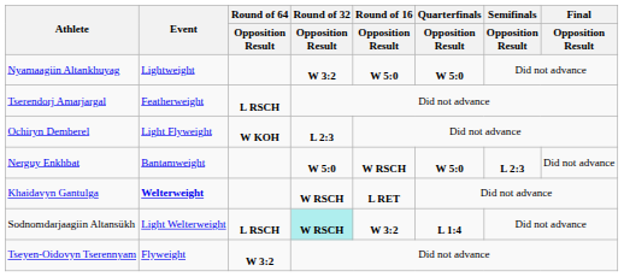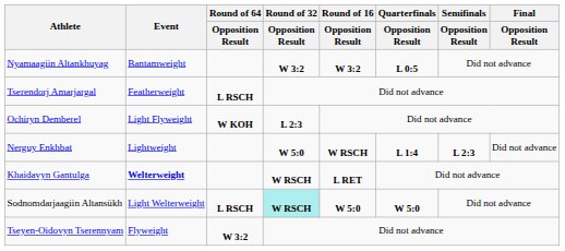 <table class="wikitable" style="font-size:90%">
 <tr>
 <th rowspan="2">Athlete</th>
 <th rowspan="2">Event</th>
 <th>Round of 64</th>
 <th>Round of 32</th>
 <th>Round of 16</th>
 <th>Quarterfinals</th>
 <th>Semifinals</th>
 <th>Final</th>
 </tr>
 <tr>
 <th>Opposition<br>Result</th>
 <th>Opposition<br>Result</th>
 <th>Opposition<br>Result</th>
 <th>Opposition<br>Result</th>
 <th>Opposition<br>Result</th>
 <th>Opposition<br>Result</th>
 </tr>
 <tr>
 <td><a href='#'>Nyamaagiin Altankhuyag</a></td>
-<td><a href='#'>Lightweight</a></td>
+<td><a href='#'>Bantamweight</a></td>
 <td></td>
 <td align=center><br><strong>W 3:2</strong></td>
-<td align=center><br><strong>W 5:0</strong></td>
-<td align=center><br><strong>W 5:0</strong></td>
+<td align=center><br><strong>W 3:2</strong></td>
+<td align=center><br><strong>L 0:5</strong></td>
 <td align=center colspan="4">Did not advance</td>
 </tr>
 <tr>
 <td><a href='#'>Tserendorj Amarjargal</a></td>
 <td><a href='#'>Featherweight</a></td>
 <td align=center><br><strong>L RSCH</strong></td>
 <td align=center colspan="7">Did not advance</td>
 </tr>
 <tr>
 <td><a href='#'>Ochiryn Demberel</a></td>
 <td><a href='#'>Light Flyweight</a></td>
 <td align=center><br><strong>W</strong> <strong>KOH</strong></td>
 <td align=center><br><strong>L 2:3</strong></td>
 <td align=center colspan="6">Did not advance</td>
 </tr>
 <tr>
 <td><a href='#'>Nerguy Enkhbat</a></td>
-<td><a href='#'>Bantamweight</a></td>
+<td><a href='#'>Lightweight</a></td>
 <td></td>
 <td align=center><br><strong>W 5:0</strong></td>
 <td align=center><br><strong>W RSCH</strong></td>
-<td align=center><br><strong>W 5:0</strong></td>
+<td align=center><br><strong>L 1:4</strong></td>
 <td align=center><br><strong>L 2:3</strong> </td>
 <td align=center colspan="3">Did not advance</td>
 </tr>
 <tr>
 <td><a href='#'>Khaidavyn Gantulga</a></td>
 <td><strong><a href='#'>Welterweight</a></strong></td>
 <td></td>
 <td align=center><br><strong>W RSCH</strong></td>
 <td align=center><br><strong>L RET</strong></td>
 <td align=center colspan="4">Did not advance</td>
 </tr>
 <tr>
 <td>Sodnomdarjaagiin Altansükh</td>
 <td><a href='#'>Light Welterweight</a></td>
 <td align=center><br><strong>L RSCH</strong></td>
 <td align=center style="background: paleturquoise;"><br><strong>W RSCH</strong></td>
-<td align=center><br><strong>W 3:2</strong></td>
-<td align=center><br><strong>L 1:4</strong></td>
+<td align=center><br><strong>W 5:0</strong></td>
+<td align=center><br><strong>W 5:0</strong></td>
 <td align=center colspan="2">Did not advance</td>
 </tr>
 <tr>
 <td><a href='#'>Tseyen-Oidovyn Tserennyam</a></td>
 <td><a href='#'>Flyweight</a></td>
 <td align=center><br><strong>W 3:2</strong></td>
 <td align=center colspan="7">Did not advance</td>
 </tr>
 </table>
